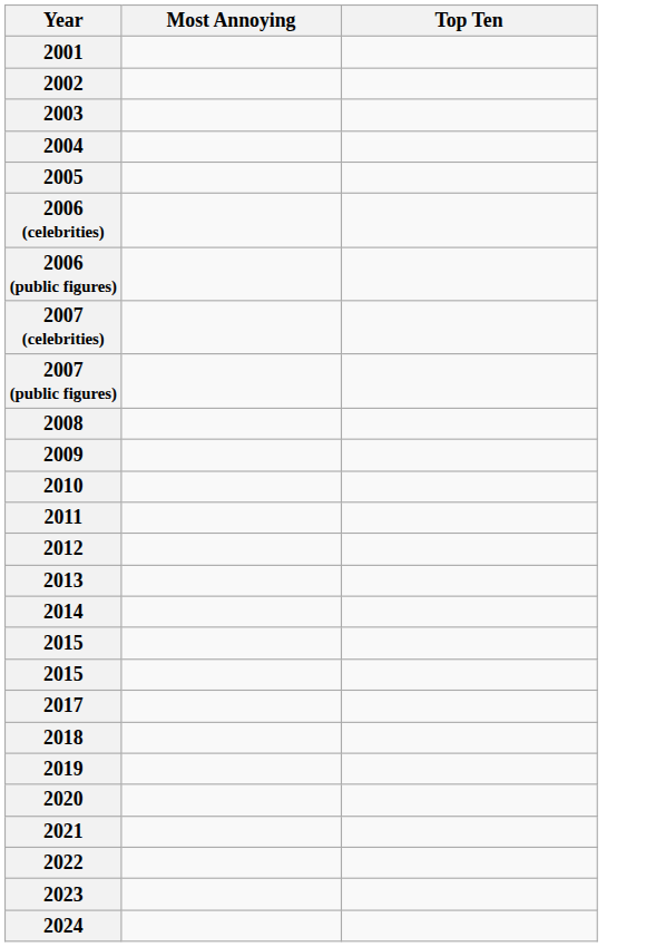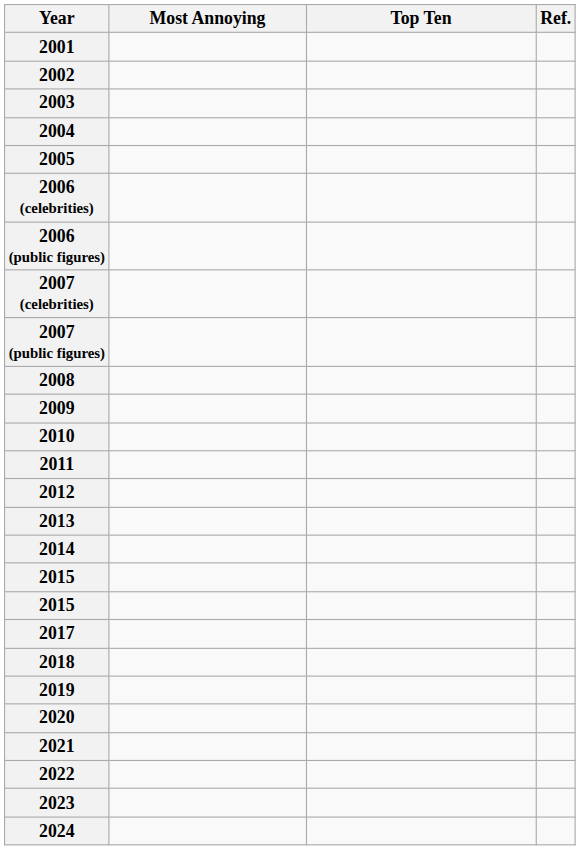 <table class="wikitable plainrowheaders sortable">
 <tr>
 <th scope=col>Year</th>
 <th scope="col" style="width:170px;">Most Annoying</th>
 <th scope="col" style="width:200px;" class="unsortable">Top Ten</th>
+<th scope=col class=unsortable>Ref.</th>
 </tr>
 <tr>
 <th scope=row style="text-align:center;">2001</th>
 <td align=center></td>
 <td></td>
+<td align=center></td>
 </tr>
 <tr>
 <th scope=row style="text-align:center;">2002</th>
 <td align=center></td>
 <td></td>
+<td align=center></td>
 </tr>
 <tr>
 <th scope=row style="text-align:center;">2003</th>
 <td align=center></td>
 <td></td>
+<td align=center></td>
 </tr>
 <tr>
 <th scope=row style="text-align:center;">2004</th>
 <td align=center></td>
 <td></td>
+<td align=center></td>
 </tr>
 <tr>
 <th scope=row style="text-align:center;">2005</th>
 <td align=center></td>
 <td></td>
+<td align=center></td>
 </tr>
 <tr>
 <th scope=row style="text-align:center;">2006<br><small>(celebrities)</small></th>
 <td align=center></td>
 <td></td>
+<td align=center></td>
 </tr>
 <tr>
 <th scope=row style="text-align:center;">2006<br><small>(public figures)</small></th>
 <td align=center></td>
 <td></td>
+<td align=center></td>
 </tr>
 <tr>
 <th scope=row style="text-align:center;">2007<br><small>(celebrities)</small></th>
 <td align=center></td>
 <td></td>
+<td align=center></td>
 </tr>
 <tr>
 <th scope=row style="text-align:center;">2007<br><small>(public figures)</small></th>
 <td align=center></td>
 <td></td>
+<td align=center></td>
 </tr>
 <tr>
 <th scope=row style="text-align:center;">2008</th>
 <td align=center></td>
 <td></td>
+<td align=center></td>
 </tr>
 <tr>
 <th scope=row style="text-align:center;">2009</th>
 <td align=center></td>
 <td></td>
+<td align=center></td>
 </tr>
 <tr>
 <th scope=row style="text-align:center;">2010</th>
 <td align=center></td>
 <td></td>
+<td align=center></td>
 </tr>
 <tr>
 <th scope=row style="text-align:center;">2011</th>
 <td align=center></td>
 <td></td>
+<td align=center></td>
 </tr>
 <tr>
 <th scope=row style="text-align:center;">2012</th>
 <td align=center></td>
 <td></td>
+<td align=center></td>
 </tr>
 <tr>
 <th scope=row style="text-align:center;">2013</th>
 <td align=center></td>
 <td></td>
+<td align=center></td>
 </tr>
 <tr>
 <th scope=row style="text-align:center;">2014</th>
 <td align=center></td>
 <td></td>
+<td align=center></td>
 </tr>
 <tr>
 <th scope=row style="text-align:center;">2015</th>
 <td align=center></td>
 <td></td>
+<td align=center></td>
 </tr>
 <tr>
 <th scope=row style="text-align:center;">2015</th>
 <td align=center></td>
 <td></td>
+<td align=center></td>
 </tr>
 <tr>
 <th scope=row style="text-align:center;">2017</th>
 <td align=center></td>
 <td></td>
+<td align=center></td>
 </tr>
 <tr>
 <th scope=row style="text-align:center;">2018</th>
 <td align=center></td>
 <td></td>
+<td align=center></td>
 </tr>
 <tr>
 <th scope=row style="text-align:center;">2019</th>
 <td align=center></td>
 <td></td>
+<td align=center></td>
 </tr>
 <tr>
 <th scope=row style="text-align:center;">2020</th>
 <td align=center></td>
 <td></td>
+<td align=center></td>
 </tr>
 <tr>
 <th scope=row style="text-align:center;">2021</th>
 <td align=center></td>
 <td></td>
+<td align=center></td>
 </tr>
 <tr>
 <th scope=row style="text-align:center;">2022</th>
 <td align=center></td>
+<td></td>
 <td></td>
 </tr>
 <tr>
 <th scope=row style="text-align:center;">2023</th>
 <td align=center></td>
 <td></td>
+<td></td>
 </tr>
 <tr>
 <th scope=row style="text-align:center;">2024</th>
 <td align=center></td>
 <td></td>
+<td></td>
 </tr>
 </table>
